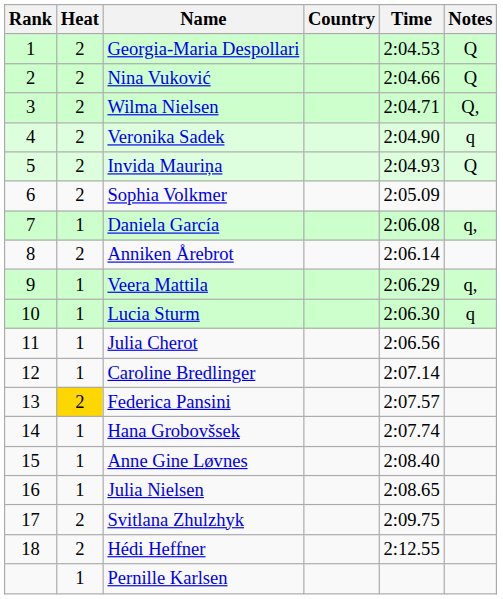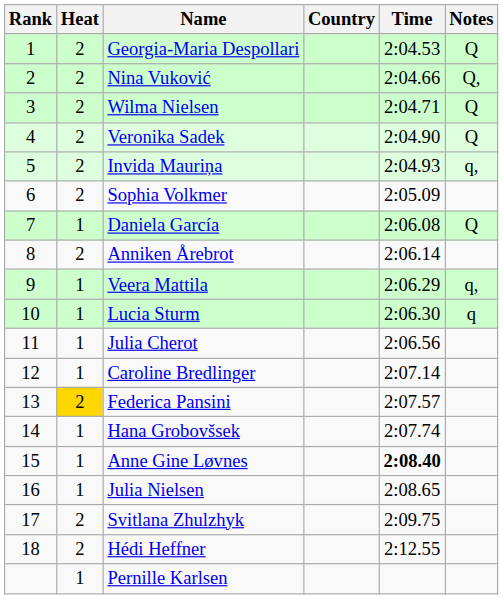 <table class="wikitable sortable" style="text-align:center">
 <tr>
 <th>Rank</th>
 <th>Heat</th>
 <th>Name</th>
 <th>Country</th>
 <th>Time</th>
 <th>Notes</th>
 </tr>
 <tr bgcolor=ccffcc>
 <td>1</td>
 <td>2</td>
 <td align=left><a href='#'>Georgia-Maria Despollari</a></td>
 <td align=left></td>
 <td>2:04.53</td>
 <td>Q</td>
 </tr>
 <tr bgcolor=ccffcc>
 <td>2</td>
 <td>2</td>
 <td align=left><a href='#'>Nina Vuković</a></td>
 <td align=left></td>
 <td>2:04.66</td>
-<td>Q</td>
+<td>Q, </td>
 </tr>
 <tr bgcolor=ccffcc>
 <td>3</td>
 <td>2</td>
 <td align=left><a href='#'>Wilma Nielsen</a></td>
 <td align=left></td>
 <td>2:04.71</td>
-<td>Q, </td>
+<td>Q</td>
 </tr>
 <tr bgcolor=ddffdd>
 <td>4</td>
 <td>2</td>
 <td align=left><a href='#'>Veronika Sadek</a></td>
 <td align=left></td>
 <td>2:04.90</td>
-<td>q</td>
+<td>Q</td>
 </tr>
 <tr bgcolor=ddffdd>
 <td>5</td>
 <td>2</td>
 <td align=left><a href='#'>Invida Mauriņa</a></td>
 <td align=left></td>
 <td>2:04.93</td>
-<td>Q</td>
+<td>q, </td>
 </tr>
 <tr>
 <td>6</td>
 <td>2</td>
 <td align=left><a href='#'>Sophia Volkmer</a></td>
 <td align=left></td>
 <td>2:05.09</td>
 <td></td>
 </tr>
 <tr bgcolor=ccffcc>
 <td>7</td>
 <td>1</td>
 <td align=left><a href='#'>Daniela García</a></td>
 <td align=left></td>
 <td>2:06.08</td>
-<td>q, </td>
+<td>Q</td>
 </tr>
 <tr>
 <td>8</td>
 <td>2</td>
 <td align=left><a href='#'>Anniken Årebrot</a></td>
 <td align=left></td>
 <td>2:06.14</td>
 <td></td>
 </tr>
 <tr bgcolor=ccffcc>
 <td>9</td>
 <td>1</td>
 <td align=left><a href='#'>Veera Mattila</a></td>
 <td align=left></td>
 <td>2:06.29</td>
 <td>q, </td>
 </tr>
 <tr bgcolor=ccffcc>
 <td>10</td>
 <td>1</td>
 <td align=left><a href='#'>Lucia Sturm</a></td>
 <td align=left></td>
 <td>2:06.30</td>
 <td>q</td>
 </tr>
 <tr>
 <td>11</td>
 <td>1</td>
 <td align=left><a href='#'>Julia Cherot</a></td>
 <td align=left></td>
 <td>2:06.56</td>
 <td></td>
 </tr>
 <tr>
 <td>12</td>
 <td>1</td>
 <td align=left><a href='#'>Caroline Bredlinger</a></td>
 <td align=left></td>
 <td>2:07.14</td>
 <td></td>
 </tr>
 <tr>
 <td>13</td>
 <td style="background: gold;">2</td>
 <td align=left><a href='#'>Federica Pansini</a></td>
 <td align=left></td>
 <td>2:07.57</td>
 <td></td>
 </tr>
 <tr>
 <td>14</td>
 <td>1</td>
 <td align=left><a href='#'>Hana Grobovšsek</a></td>
 <td align=left></td>
 <td>2:07.74</td>
 <td></td>
 </tr>
 <tr>
 <td>15</td>
 <td>1</td>
 <td align=left><a href='#'>Anne Gine Løvnes</a></td>
 <td align=left></td>
-<td>2:08.40</td>
+<td><strong>2:08.40</strong></td>
 <td></td>
 </tr>
 <tr>
 <td>16</td>
 <td>1</td>
 <td align=left><a href='#'>Julia Nielsen</a></td>
 <td align=left></td>
 <td>2:08.65</td>
 <td></td>
 </tr>
 <tr>
 <td>17</td>
 <td>2</td>
 <td align=left><a href='#'>Svitlana Zhulzhyk</a></td>
 <td align=left></td>
 <td>2:09.75</td>
 <td></td>
 </tr>
 <tr>
 <td>18</td>
 <td>2</td>
 <td align=left><a href='#'>Hédi Heffner</a></td>
 <td align=left></td>
 <td>2:12.55</td>
 <td></td>
 </tr>
 <tr>
 <td></td>
 <td>1</td>
 <td align=left><a href='#'>Pernille Karlsen</a></td>
 <td align=left></td>
 <td></td>
 <td></td>
 </tr>
 </table>
